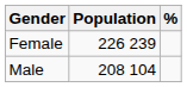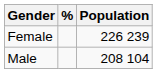 <table class="wikitable" style="font-size: 95%; text-align: right">
 <tr>
 <th>Gender</th>
+<th>%</th>
 <th>Population</th>
-<th>%</th>
 </tr>
 <tr>
 <td align=left>Female</td>
+<td></td>
 <td>226 239</td>
-<td></td>
 </tr>
 <tr>
 <td align=left>Male</td>
+<td></td>
 <td>208 104</td>
-<td></td>
 </tr>
 </table>
